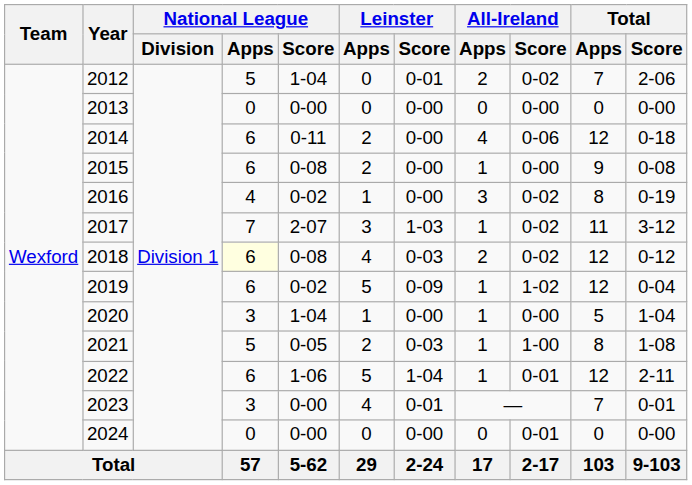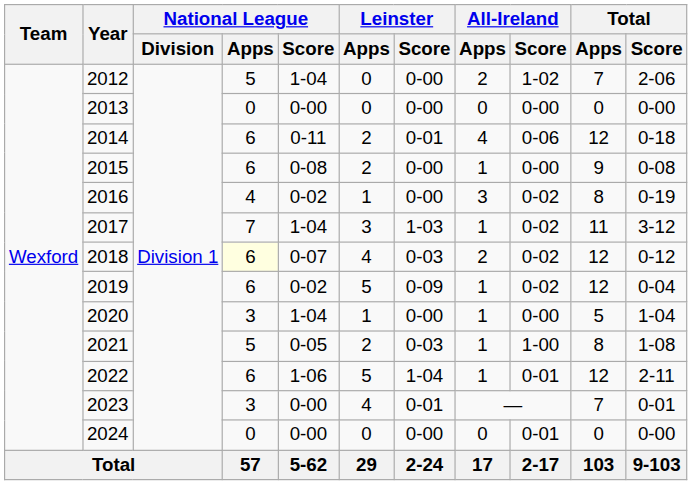 <table class="wikitable" style="text-align:center">
 <tr>
 <th rowspan="2">Team</th>
 <th rowspan="2">Year</th>
 <th colspan="3"><a href='#'>National League</a></th>
 <th colspan="2"><a href='#'>Leinster</a></th>
 <th colspan="2"><a href='#'>All-Ireland</a></th>
 <th colspan="2">Total</th>
 </tr>
 <tr>
 <th>Division</th>
 <th>Apps</th>
 <th>Score</th>
 <th>Apps</th>
 <th>Score</th>
 <th>Apps</th>
 <th>Score</th>
 <th>Apps</th>
 <th>Score</th>
 </tr>
 <tr>
 <td rowspan="13"><a href='#'>Wexford</a></td>
 <td>2012</td>
 <td rowspan="13"><a href='#'>Division 1</a></td>
 <td>5</td>
 <td>1-04</td>
 <td>0</td>
-<td>0-01</td>
+<td>0-00</td>
 <td>2</td>
-<td>0-02</td>
+<td>1-02</td>
 <td>7</td>
 <td>2-06</td>
 </tr>
 <tr>
 <td>2013</td>
 <td>0</td>
 <td>0-00</td>
 <td>0</td>
 <td>0-00</td>
 <td>0</td>
 <td>0-00</td>
 <td>0</td>
 <td>0-00</td>
 </tr>
 <tr>
 <td>2014</td>
 <td>6</td>
 <td>0-11</td>
 <td>2</td>
-<td>0-00</td>
+<td>0-01</td>
 <td>4</td>
 <td>0-06</td>
 <td>12</td>
 <td>0-18</td>
 </tr>
 <tr>
 <td>2015</td>
 <td>6</td>
 <td>0-08</td>
 <td>2</td>
 <td>0-00</td>
 <td>1</td>
 <td>0-00</td>
 <td>9</td>
 <td>0-08</td>
 </tr>
 <tr>
 <td>2016</td>
 <td>4</td>
 <td>0-02</td>
 <td>1</td>
 <td>0-00</td>
 <td>3</td>
 <td>0-02</td>
 <td>8</td>
 <td>0-19</td>
 </tr>
 <tr>
 <td>2017</td>
 <td>7</td>
-<td>2-07</td>
+<td>1-04</td>
 <td>3</td>
 <td>1-03</td>
 <td>1</td>
 <td>0-02</td>
 <td>11</td>
 <td>3-12</td>
 </tr>
 <tr>
 <td>2018</td>
 <td style="background: lightyellow;">6</td>
-<td>0-08</td>
+<td>0-07</td>
 <td>4</td>
 <td>0-03</td>
 <td>2</td>
 <td>0-02</td>
 <td>12</td>
 <td>0-12</td>
 </tr>
 <tr>
 <td>2019</td>
 <td>6</td>
 <td>0-02</td>
 <td>5</td>
 <td>0-09</td>
 <td>1</td>
-<td>1-02</td>
+<td>0-02</td>
 <td>12</td>
 <td>0-04</td>
 </tr>
 <tr>
 <td>2020</td>
 <td>3</td>
 <td>1-04</td>
 <td>1</td>
 <td>0-00</td>
 <td>1</td>
 <td>0-00</td>
 <td>5</td>
 <td>1-04</td>
 </tr>
 <tr>
 <td>2021</td>
 <td>5</td>
 <td>0-05</td>
 <td>2</td>
 <td>0-03</td>
 <td>1</td>
 <td>1-00</td>
 <td>8</td>
 <td>1-08</td>
 </tr>
 <tr>
 <td>2022</td>
 <td>6</td>
 <td>1-06</td>
 <td>5</td>
 <td>1-04</td>
 <td>1</td>
 <td>0-01</td>
 <td>12</td>
 <td>2-11</td>
 </tr>
 <tr>
 <td>2023</td>
 <td>3</td>
 <td>0-00</td>
 <td>4</td>
 <td>0-01</td>
 <td colspan=2>—</td>
 <td>7</td>
 <td>0-01</td>
 </tr>
 <tr>
 <td>2024</td>
 <td>0</td>
 <td>0-00</td>
 <td>0</td>
 <td>0-00</td>
 <td>0</td>
 <td>0-01</td>
 <td>0</td>
 <td>0-00</td>
 </tr>
 <tr>
 <th colspan="3">Total</th>
 <th>57</th>
 <th>5-62</th>
 <th>29</th>
 <th>2-24</th>
 <th>17</th>
 <th>2-17</th>
 <th>103</th>
 <th>9-103</th>
 </tr>
 </table>
